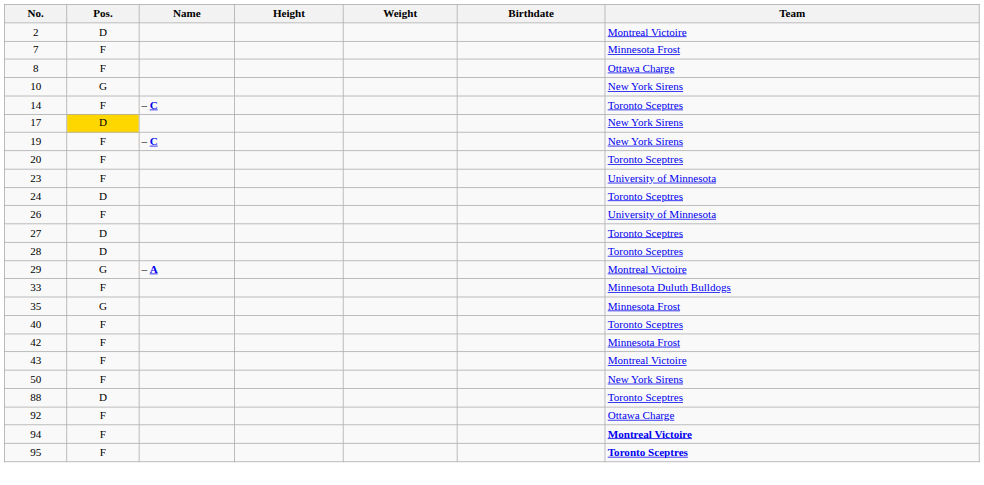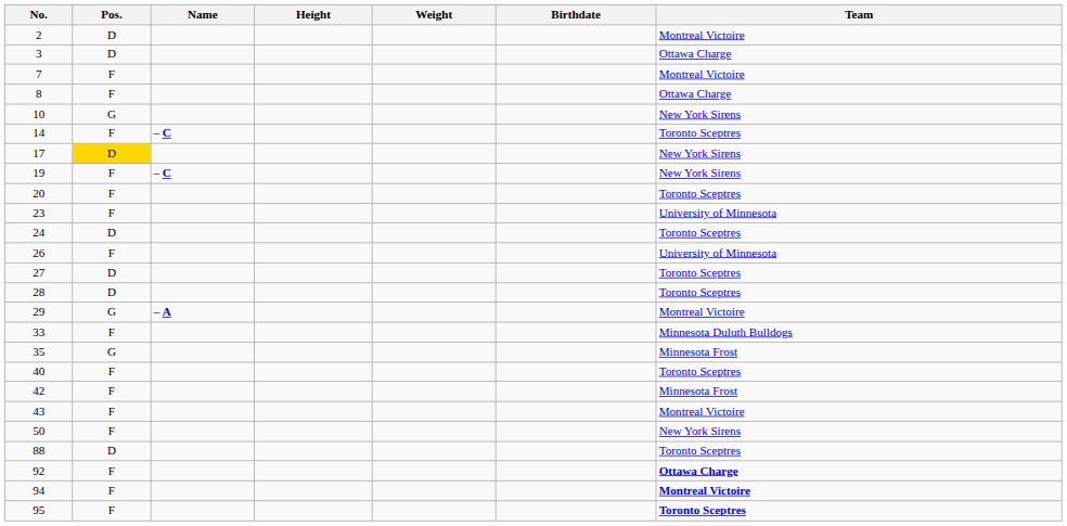 <table class="wikitable sortable" width="80%" style="font-size: 90%; text-align: center;">
 <tr>
 <th>No.</th>
 <th>Pos.</th>
 <th>Name</th>
 <th>Height</th>
 <th>Weight</th>
 <th>Birthdate</th>
 <th>Team</th>
 </tr>
 <tr>
 <td>2</td>
 <td>D</td>
 <td align="left"></td>
 <td></td>
 <td></td>
 <td></td>
 <td align="left"> <a href='#'>Montreal Victoire</a></td>
 </tr>
 <tr>
+<td>3</td>
+<td>D</td>
+<td align="left"></td>
+<td></td>
+<td></td>
+<td></td>
+<td align="left"> <a href='#'>Ottawa Charge</a></td>
+</tr>
+<tr>
 <td>7</td>
 <td>F</td>
 <td align="left"></td>
 <td></td>
 <td></td>
 <td></td>
-<td align="left"> <a href='#'>Minnesota Frost</a></td>
+<td align="left"> <a href='#'>Montreal Victoire</a></td>
 </tr>
 <tr>
 <td>8</td>
 <td>F</td>
 <td align="left"></td>
 <td></td>
 <td></td>
 <td></td>
 <td align="left"> <a href='#'>Ottawa Charge</a></td>
 </tr>
 <tr>
 <td>10</td>
 <td>G</td>
 <td align="left"></td>
 <td></td>
 <td></td>
 <td></td>
 <td align="left"> <a href='#'>New York Sirens</a></td>
 </tr>
 <tr>
 <td>14</td>
 <td>F</td>
 <td align="left"> – <a href='#'><strong>C</strong></a></td>
 <td></td>
 <td></td>
 <td></td>
 <td align="left"> <a href='#'>Toronto Sceptres</a></td>
 </tr>
 <tr>
 <td>17</td>
 <td style="background: gold;">D</td>
 <td align="left"></td>
 <td></td>
 <td></td>
 <td></td>
 <td align="left"> <a href='#'>New York Sirens</a></td>
 </tr>
 <tr>
 <td>19</td>
 <td>F</td>
 <td align="left"> – <a href='#'><strong>C</strong></a></td>
 <td></td>
 <td></td>
 <td></td>
 <td align="left"> <a href='#'>New York Sirens</a></td>
 </tr>
 <tr>
 <td>20</td>
 <td>F</td>
 <td align="left"></td>
 <td></td>
 <td></td>
 <td></td>
 <td align="left"> <a href='#'>Toronto Sceptres</a></td>
 </tr>
 <tr>
 <td>23</td>
 <td>F</td>
 <td align="left"></td>
 <td></td>
 <td></td>
 <td></td>
 <td align="left"> <a href='#'>University of Minnesota</a></td>
 </tr>
 <tr>
 <td>24</td>
 <td>D</td>
 <td align="left"></td>
 <td></td>
 <td></td>
 <td></td>
 <td align="left"> <a href='#'>Toronto Sceptres</a></td>
 </tr>
 <tr>
 <td>26</td>
 <td>F</td>
 <td align="left"></td>
 <td></td>
 <td></td>
 <td></td>
 <td align="left"> <a href='#'>University of Minnesota</a></td>
 </tr>
 <tr>
 <td>27</td>
 <td>D</td>
 <td align="left"></td>
 <td></td>
 <td></td>
 <td></td>
 <td align="left"> <a href='#'>Toronto Sceptres</a></td>
 </tr>
 <tr>
 <td>28</td>
 <td>D</td>
 <td align="left"></td>
 <td></td>
 <td></td>
 <td></td>
 <td align="left"> <a href='#'>Toronto Sceptres</a></td>
 </tr>
 <tr>
 <td>29</td>
 <td>G</td>
 <td align="left"> – <a href='#'><strong>A</strong></a></td>
 <td></td>
 <td></td>
 <td></td>
 <td align="left"> <a href='#'>Montreal Victoire</a></td>
 </tr>
 <tr>
 <td>33</td>
 <td>F</td>
 <td align="left"></td>
 <td></td>
 <td></td>
 <td></td>
 <td align="left"> <a href='#'>Minnesota Duluth Bulldogs</a></td>
 </tr>
 <tr>
 <td>35</td>
 <td>G</td>
 <td align="left"></td>
 <td></td>
 <td></td>
 <td></td>
 <td align="left"> <a href='#'>Minnesota Frost</a></td>
 </tr>
 <tr>
 <td>40</td>
 <td>F</td>
 <td align="left"></td>
 <td></td>
 <td></td>
 <td></td>
 <td align="left"> <a href='#'>Toronto Sceptres</a></td>
 </tr>
 <tr>
 <td>42</td>
 <td>F</td>
 <td align="left"></td>
 <td></td>
 <td></td>
 <td></td>
 <td align="left"> <a href='#'>Minnesota Frost</a></td>
 </tr>
 <tr>
 <td>43</td>
 <td>F</td>
 <td align="left"></td>
 <td></td>
 <td></td>
 <td></td>
 <td align="left"> <a href='#'>Montreal Victoire</a></td>
 </tr>
 <tr>
 <td>50</td>
 <td>F</td>
 <td align="left"></td>
 <td></td>
 <td></td>
 <td></td>
 <td align="left"> <a href='#'>New York Sirens</a></td>
 </tr>
 <tr>
 <td>88</td>
 <td>D</td>
 <td align="left"></td>
 <td></td>
 <td></td>
 <td></td>
 <td align="left"> <a href='#'>Toronto Sceptres</a></td>
 </tr>
 <tr>
 <td>92</td>
 <td>F</td>
 <td align="left"></td>
 <td></td>
 <td></td>
 <td></td>
-<td align="left"> <a href='#'>Ottawa Charge</a></td>
+<td align="left"><strong> <a href='#'>Ottawa Charge</a></strong></td>
 </tr>
 <tr>
 <td>94</td>
 <td>F</td>
 <td align="left"></td>
 <td></td>
 <td></td>
 <td></td>
 <td align="left"><strong> <a href='#'>Montreal Victoire</a></strong></td>
 </tr>
 <tr>
 <td>95</td>
 <td>F</td>
 <td align="left"></td>
 <td></td>
 <td></td>
 <td></td>
 <td align="left"><strong> <a href='#'>Toronto Sceptres</a></strong></td>
 </tr>
 </table>
